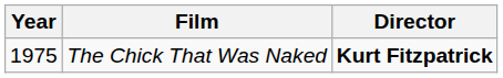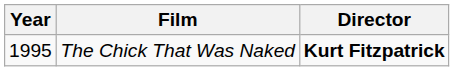 <table class="wikitable">
 <tr>
 <th>Year</th>
 <th>Film</th>
 <th>Director</th>
 </tr>
 <tr>
-<td>1975</td>
+<td>1995</td>
 <td><em>The Chick That Was Naked</em></td>
 <td><strong>Kurt Fitzpatrick</strong></td>
 </tr>
 </table>
